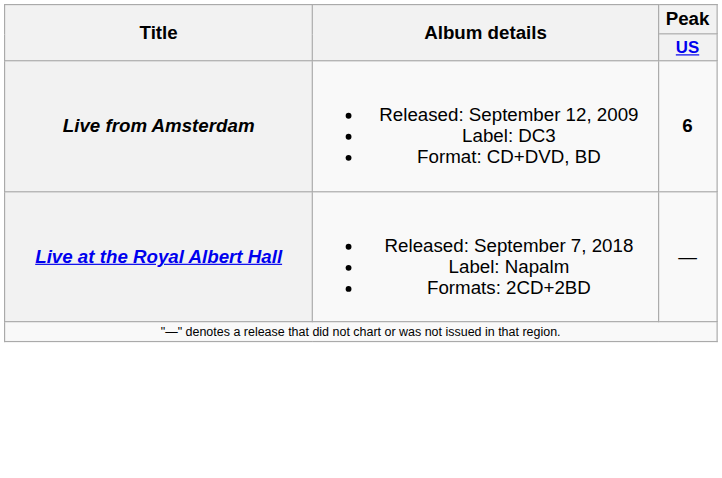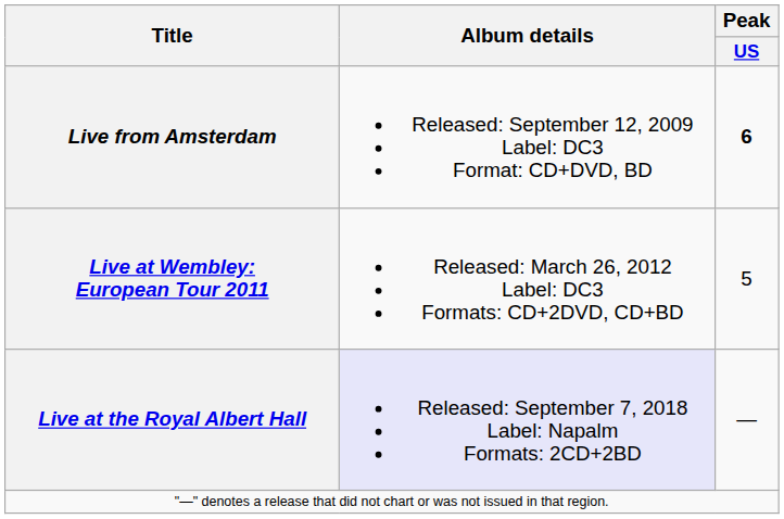 <table class="wikitable plainrowheaders" style="text-align:center;">
 <tr>
 <th scope="col" rowspan="2" style="width:16em;">Title</th>
 <th scope="col" rowspan="2" style="width:18em;">Album details</th>
 <th scope="col" colspan="1">Peak</th>
 </tr>
 <tr>
 <th scope="col" style="width:3em;font-size:90%;"><a href='#'>US</a><br></th>
 </tr>
 <tr>
 <th scope="row"><em>Live from Amsterdam</em></th>
 <td><br><ul><li>Released: September 12, 2009</li><li>Label: DC3</li><li>Format: CD+DVD, BD</li></ul></td>
 <td><strong>6</strong></td>
 </tr>
 <tr>
+<th scope="row"><em><a href='#'>Live at Wembley:<br>European Tour 2011</a></em></th>
+<td><br><ul><li>Released: March 26, 2012</li><li>Label: DC3</li><li>Formats: CD+2DVD, CD+BD</li></ul></td>
+<td>5</td>
+</tr>
+<tr>
 <th scope="row"><em><a href='#'>Live at the Royal Albert Hall</a></em></th>
-<td><br><ul><li>Released: September 7, 2018</li><li>Label: Napalm</li><li>Formats: 2CD+2BD</li></ul></td>
+<td style="background: lavender;"><br><ul><li>Released: September 7, 2018</li><li>Label: Napalm</li><li>Formats: 2CD+2BD</li></ul></td>
 <td>—</td>
 </tr>
 <tr>
 <td colspan="3" style="font-size: 8pt">"—" denotes a release that did not chart or was not issued in that region.</td>
 </tr>
 </table>
